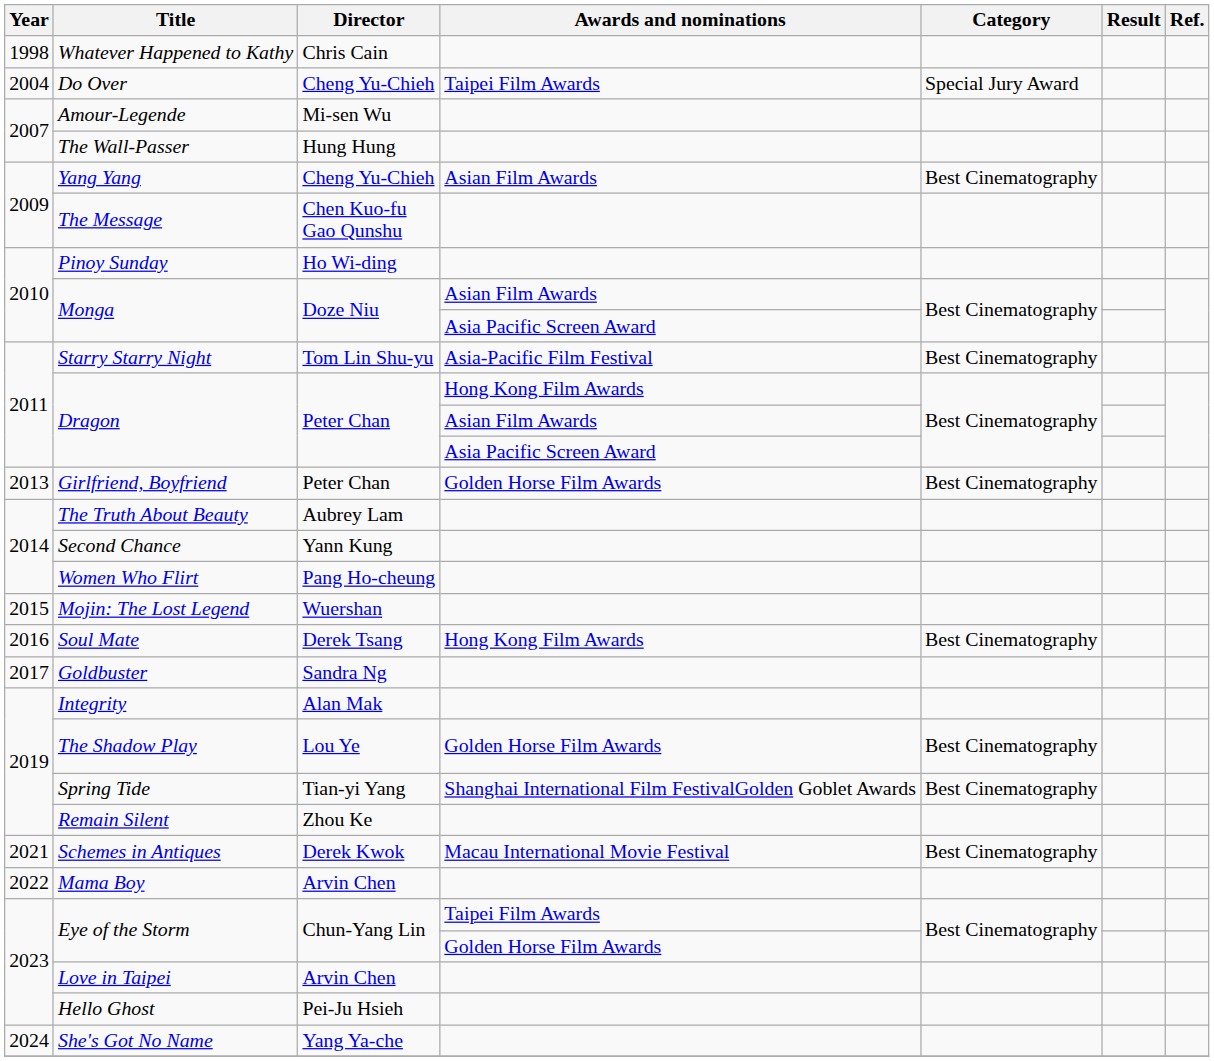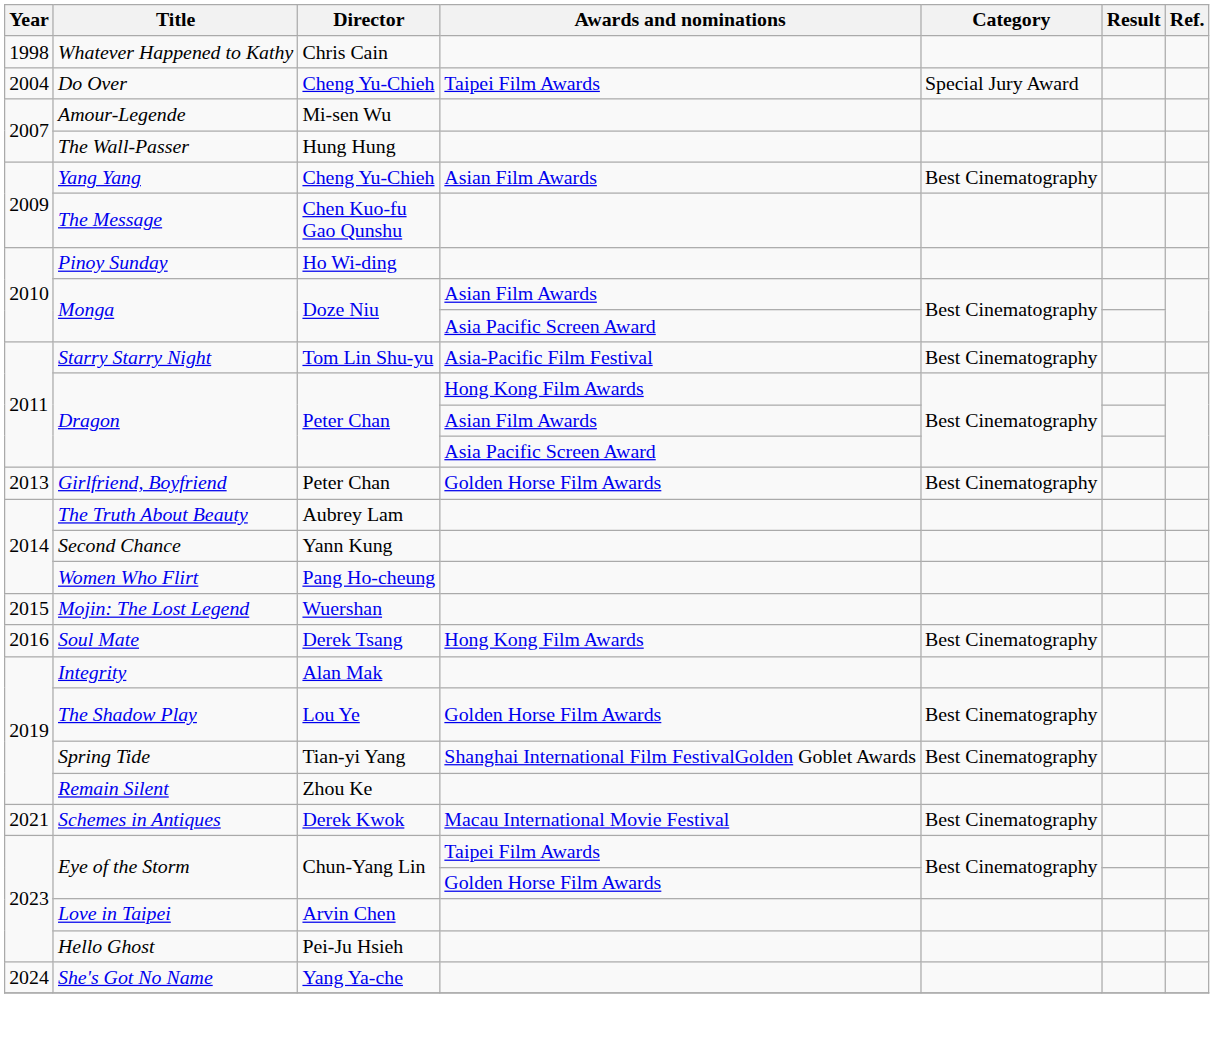 <table class="wikitable">
 <tr>
 <th>Year</th>
 <th>Title</th>
 <th>Director</th>
 <th>Awards and nominations</th>
 <th>Category</th>
 <th>Result</th>
 <th>Ref.</th>
 </tr>
 <tr ---->
 <td>1998</td>
 <td><em>Whatever Happened to Kathy</em></td>
 <td>Chris Cain</td>
 <td></td>
 <td></td>
 <td></td>
 <td></td>
 </tr>
 <tr ---->
 <td>2004</td>
 <td><em>Do Over</em></td>
 <td><a href='#'>Cheng Yu-Chieh</a></td>
 <td><a href='#'>Taipei Film Awards</a></td>
 <td>Special Jury Award</td>
 <td></td>
 <td></td>
 </tr>
 <tr ---->
 <td rowspan=2>2007</td>
 <td><em>Amour-Legende</em></td>
 <td>Mi-sen Wu</td>
 <td></td>
 <td></td>
 <td></td>
 <td></td>
 </tr>
 <tr>
 <td><em>The Wall-Passer</em></td>
 <td>Hung Hung</td>
 <td></td>
 <td></td>
 <td></td>
 <td></td>
 </tr>
 <tr ---->
 <td rowspan=2>2009</td>
 <td><em><a href='#'>Yang Yang</a></em></td>
 <td><a href='#'>Cheng Yu-Chieh</a></td>
 <td><a href='#'>Asian Film Awards</a></td>
 <td>Best Cinematography</td>
 <td></td>
 <td></td>
 </tr>
 <tr>
 <td><em><a href='#'>The Message</a></em></td>
 <td><a href='#'>Chen Kuo-fu</a><br><a href='#'>Gao Qunshu</a></td>
 <td></td>
 <td></td>
 <td></td>
 <td><br></td>
 </tr>
 <tr ---->
 <td rowspan=3>2010</td>
 <td><em><a href='#'>Pinoy Sunday</a></em></td>
 <td><a href='#'>Ho Wi-ding</a></td>
 <td></td>
 <td></td>
 <td></td>
 <td></td>
 </tr>
 <tr>
 <td rowspan=2><em><a href='#'>Monga</a></em></td>
 <td rowspan=2><a href='#'>Doze Niu</a></td>
 <td><a href='#'>Asian Film Awards</a></td>
 <td rowspan=2>Best Cinematography</td>
 <td></td>
 <td rowspan=2><br></td>
 </tr>
 <tr>
 <td><a href='#'>Asia Pacific Screen Award</a></td>
 <td></td>
 </tr>
 <tr ---->
 <td rowspan=4>2011</td>
 <td><em><a href='#'>Starry Starry Night</a></em></td>
 <td><a href='#'>Tom Lin Shu-yu</a></td>
 <td><a href='#'>Asia-Pacific Film Festival</a></td>
 <td>Best Cinematography</td>
 <td></td>
 <td></td>
 </tr>
 <tr>
 <td rowspan=3><em><a href='#'>Dragon</a></em></td>
 <td rowspan=3><a href='#'>Peter Chan</a></td>
 <td><a href='#'>Hong Kong Film Awards</a></td>
 <td rowspan=3>Best Cinematography</td>
 <td></td>
 <td rowspan=3><br><br></td>
 </tr>
 <tr>
 <td><a href='#'>Asian Film Awards</a></td>
 <td></td>
 </tr>
 <tr>
 <td><a href='#'>Asia Pacific Screen Award</a></td>
 <td></td>
 </tr>
 <tr ---->
 <td rowspan=1>2013</td>
 <td><em><a href='#'>Girlfriend, Boyfriend</a></em></td>
 <td>Peter Chan</td>
 <td><a href='#'>Golden Horse Film Awards</a></td>
 <td>Best Cinematography</td>
 <td></td>
 <td></td>
 </tr>
 <tr ---->
 <td rowspan=3>2014</td>
 <td><em><a href='#'>The Truth About Beauty</a></em></td>
 <td>Aubrey Lam</td>
 <td></td>
 <td></td>
 <td></td>
 <td></td>
 </tr>
 <tr>
 <td><em>Second Chance</em></td>
 <td>Yann Kung</td>
 <td></td>
 <td></td>
 <td></td>
 <td></td>
 </tr>
 <tr>
 <td><em><a href='#'>Women Who Flirt</a></em></td>
 <td><a href='#'>Pang Ho-cheung</a></td>
 <td></td>
 <td></td>
 <td></td>
 <td></td>
 </tr>
 <tr ---->
 <td rowspan=1>2015</td>
 <td><em><a href='#'>Mojin: The Lost Legend</a></em></td>
 <td><a href='#'>Wuershan</a></td>
 <td></td>
 <td></td>
 <td></td>
 <td><br></td>
 </tr>
 <tr ---->
 <td>2016</td>
 <td><em><a href='#'>Soul Mate</a></em></td>
 <td><a href='#'>Derek Tsang</a></td>
 <td><a href='#'>Hong Kong Film Awards</a></td>
 <td>Best Cinematography</td>
 <td></td>
 <td></td>
 </tr>
 <tr ---->
-<td>2017</td>
-<td><em><a href='#'>Goldbuster</a></em></td>
-<td><a href='#'>Sandra Ng</a></td>
-<td></td>
-<td></td>
-<td></td>
-<td></td>
-</tr>
-<tr ---->
 <td rowspan=4>2019</td>
 <td><em><a href='#'>Integrity</a></em></td>
 <td><a href='#'>Alan Mak</a></td>
 <td></td>
 <td></td>
 <td></td>
 <td></td>
 </tr>
 <tr>
 <td><em><a href='#'>The Shadow Play</a></em></td>
 <td><a href='#'>Lou Ye</a></td>
 <td><a href='#'>Golden Horse Film Awards</a></td>
 <td>Best Cinematography</td>
 <td></td>
 <td><br><br></td>
 </tr>
 <tr>
 <td><em>Spring Tide</em></td>
 <td>Tian-yi Yang</td>
 <td><a href='#'>Shanghai International Film FestivalGolden</a> Goblet Awards</td>
 <td>Best Cinematography</td>
 <td></td>
 <td><br></td>
 </tr>
 <tr>
 <td><em><a href='#'>Remain Silent</a></em></td>
 <td>Zhou Ke</td>
 <td></td>
 <td></td>
 <td></td>
 <td></td>
 </tr>
 <tr ---->
 <td>2021</td>
 <td><em><a href='#'>Schemes in Antiques</a></em></td>
 <td><a href='#'>Derek Kwok</a></td>
 <td><a href='#'>Macau International Movie Festival</a></td>
 <td>Best Cinematography</td>
-<td></td>
-<td></td>
-</tr>
-<tr ---->
-<td>2022</td>
-<td><em><a href='#'>Mama Boy</a></em></td>
-<td><a href='#'>Arvin Chen</a></td>
-<td></td>
-<td></td>
 <td></td>
 <td></td>
 </tr>
 <tr ---->
 <td rowspan=4>2023</td>
 <td rowspan=2><em>Eye of the Storm</em></td>
 <td rowspan=2>Chun-Yang Lin</td>
 <td><a href='#'>Taipei Film Awards</a></td>
 <td rowspan=2>Best Cinematography</td>
 <td></td>
 <td></td>
 </tr>
 <tr>
 <td><a href='#'>Golden Horse Film Awards</a></td>
 <td></td>
 <td></td>
 </tr>
 <tr>
 <td><em><a href='#'>Love in Taipei</a></em></td>
 <td><a href='#'>Arvin Chen</a></td>
 <td></td>
 <td></td>
 <td></td>
 <td></td>
 </tr>
 <tr>
 <td><em>Hello Ghost</em></td>
 <td>Pei-Ju Hsieh</td>
 <td></td>
 <td></td>
 <td></td>
 <td></td>
 </tr>
 <tr>
 <td>2024</td>
 <td><em><a href='#'>She's Got No Name</a></em></td>
 <td><a href='#'>Yang Ya-che</a></td>
 <td></td>
 <td></td>
 <td></td>
 <td></td>
 </tr>
 <tr>
 </tr>
 </table>
